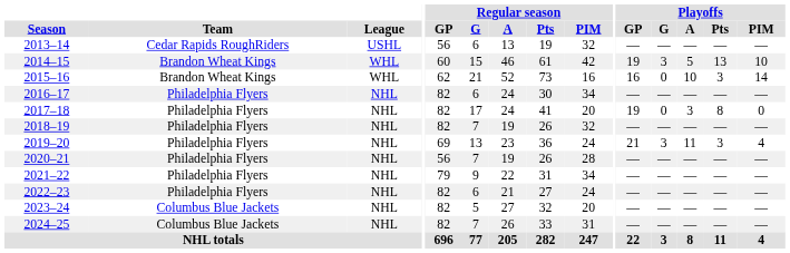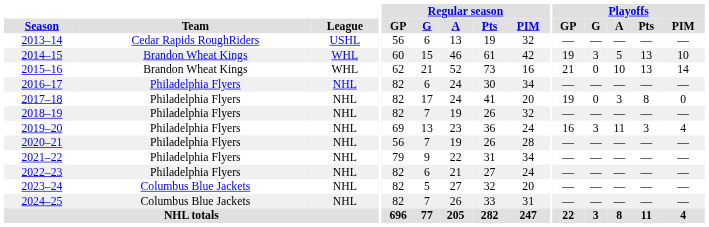 <table border="0" cellpadding="1" cellspacing="0" style="text-align:center; width:60em">
 <tr bgcolor="#e0e0e0">
 <th colspan="3" bgcolor="#ffffff"></th>
 <th rowspan="98" bgcolor="#ffffff"></th>
 <th colspan="5"><a href='#'>Regular season</a></th>
 <th rowspan="98" bgcolor="#ffffff"></th>
 <th colspan="5"><a href='#'>Playoffs</a></th>
 </tr>
 <tr bgcolor="#e0e0e0">
 <th><a href='#'>Season</a></th>
 <th>Team</th>
 <th>League</th>
 <th>GP</th>
 <th><a href='#'>G</a></th>
 <th><a href='#'>A</a></th>
 <th><a href='#'>Pts</a></th>
 <th><a href='#'>PIM</a></th>
 <th>GP</th>
 <th>G</th>
 <th>A</th>
 <th>Pts</th>
 <th>PIM</th>
 </tr>
 <tr>
 <td><a href='#'>2013–14</a></td>
 <td><a href='#'>Cedar Rapids RoughRiders</a></td>
 <td><a href='#'>USHL</a></td>
 <td>56</td>
 <td>6</td>
 <td>13</td>
 <td>19</td>
 <td>32</td>
 <td>—</td>
 <td>—</td>
 <td>—</td>
 <td>—</td>
 <td>—</td>
 </tr>
 <tr bgcolor="#f0f0f0">
 <td><a href='#'>2014–15</a></td>
 <td><a href='#'>Brandon Wheat Kings</a></td>
 <td><a href='#'>WHL</a></td>
 <td>60</td>
 <td>15</td>
 <td>46</td>
 <td>61</td>
 <td>42</td>
 <td>19</td>
 <td>3</td>
 <td>5</td>
 <td>13</td>
 <td>10</td>
 </tr>
 <tr>
 <td><a href='#'>2015–16</a></td>
 <td>Brandon Wheat Kings</td>
 <td>WHL</td>
 <td>62</td>
 <td>21</td>
 <td>52</td>
 <td>73</td>
 <td>16</td>
-<td>16</td>
+<td>21</td>
 <td>0</td>
 <td>10</td>
-<td>3</td>
+<td>13</td>
 <td>14</td>
 </tr>
 <tr bgcolor="#f0f0f0">
 <td><a href='#'>2016–17</a></td>
 <td><a href='#'>Philadelphia Flyers</a></td>
 <td><a href='#'>NHL</a></td>
 <td>82</td>
 <td>6</td>
 <td>24</td>
 <td>30</td>
 <td>34</td>
 <td>—</td>
 <td>—</td>
 <td>—</td>
 <td>—</td>
 <td>—</td>
 </tr>
 <tr>
 <td><a href='#'>2017–18</a></td>
 <td>Philadelphia Flyers</td>
 <td>NHL</td>
 <td>82</td>
 <td>17</td>
 <td>24</td>
 <td>41</td>
 <td>20</td>
 <td>19</td>
 <td>0</td>
 <td>3</td>
 <td>8</td>
 <td>0</td>
 </tr>
 <tr bgcolor="#f0f0f0">
 <td><a href='#'>2018–19</a></td>
 <td>Philadelphia Flyers</td>
 <td>NHL</td>
 <td>82</td>
 <td>7</td>
 <td>19</td>
 <td>26</td>
 <td>32</td>
 <td>—</td>
 <td>—</td>
 <td>—</td>
 <td>—</td>
 <td>—</td>
 </tr>
 <tr>
 <td><a href='#'>2019–20</a></td>
 <td>Philadelphia Flyers</td>
 <td>NHL</td>
 <td>69</td>
 <td>13</td>
 <td>23</td>
 <td>36</td>
 <td>24</td>
-<td>21</td>
+<td>16</td>
 <td>3</td>
 <td>11</td>
 <td>3</td>
 <td>4</td>
 </tr>
 <tr bgcolor="#f0f0f0">
 <td><a href='#'>2020–21</a></td>
 <td>Philadelphia Flyers</td>
 <td>NHL</td>
 <td>56</td>
 <td>7</td>
 <td>19</td>
 <td>26</td>
 <td>28</td>
 <td>—</td>
 <td>—</td>
 <td>—</td>
 <td>—</td>
 <td>—</td>
 </tr>
 <tr>
 <td><a href='#'>2021–22</a></td>
 <td>Philadelphia Flyers</td>
 <td>NHL</td>
 <td>79</td>
 <td>9</td>
 <td>22</td>
 <td>31</td>
 <td>34</td>
 <td>—</td>
 <td>—</td>
 <td>—</td>
 <td>—</td>
 <td>—</td>
 </tr>
 <tr bgcolor="#f0f0f0">
 <td><a href='#'>2022–23</a></td>
 <td>Philadelphia Flyers</td>
 <td>NHL</td>
 <td>82</td>
 <td>6</td>
 <td>21</td>
 <td>27</td>
 <td>24</td>
 <td>—</td>
 <td>—</td>
 <td>—</td>
 <td>—</td>
 <td>—</td>
 </tr>
 <tr>
 <td><a href='#'>2023–24</a></td>
 <td><a href='#'>Columbus Blue Jackets</a></td>
 <td>NHL</td>
 <td>82</td>
 <td>5</td>
 <td>27</td>
 <td>32</td>
 <td>20</td>
 <td>—</td>
 <td>—</td>
 <td>—</td>
 <td>—</td>
 <td>—</td>
 </tr>
 <tr bgcolor="#f0f0f0">
 <td><a href='#'>2024–25</a></td>
 <td>Columbus Blue Jackets</td>
 <td>NHL</td>
 <td>82</td>
 <td>7</td>
 <td>26</td>
 <td>33</td>
 <td>31</td>
 <td>—</td>
 <td>—</td>
 <td>—</td>
 <td>—</td>
 <td>—</td>
 </tr>
 <tr bgcolor="#e0e0e0">
 <th colspan="3">NHL totals</th>
 <th>696</th>
 <th>77</th>
 <th>205</th>
 <th>282</th>
 <th>247</th>
 <th>22</th>
 <th>3</th>
 <th>8</th>
 <th>11</th>
 <th>4</th>
 </tr>
 </table>
